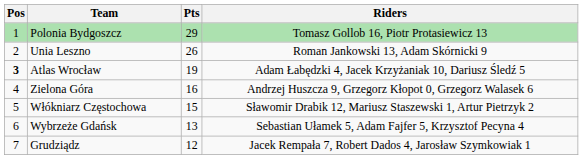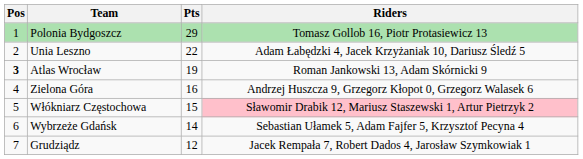 <table class="wikitable" style="font-size: 100%">
 <tr>
 <th width=20>Pos</th>
 <th width=200>Team</th>
 <th width=20>Pts</th>
 <th width=500>Riders</th>
 </tr>
 <tr align=center style="background:#ACE1AF;">
 <td>1</td>
 <td align="left">Polonia Bydgoszcz</td>
 <td>29</td>
 <td>Tomasz Gollob 16, Piotr Protasiewicz 13</td>
 </tr>
 <tr align=center>
 <td>2</td>
 <td align="left">Unia Leszno</td>
-<td>26</td>
-<td>Roman Jankowski 13, Adam Skórnicki 9</td>
+<td>22</td>
+<td>Adam Łabędzki 4, Jacek Krzyżaniak 10, Dariusz Śledź 5</td>
 </tr>
 <tr align=center>
 <td><strong>3</strong></td>
 <td align="left">Atlas Wrocław</td>
 <td>19</td>
-<td>Adam Łabędzki 4, Jacek Krzyżaniak 10, Dariusz Śledź 5</td>
+<td>Roman Jankowski 13, Adam Skórnicki 9</td>
 </tr>
 <tr align=center>
 <td>4</td>
 <td align="left">Zielona Góra</td>
 <td>16</td>
 <td>Andrzej Huszcza 9, Grzegorz Kłopot 0, Grzegorz Walasek 6</td>
 </tr>
 <tr align=center>
 <td>5</td>
 <td align="left">Włókniarz Częstochowa</td>
 <td>15</td>
-<td>Sławomir Drabik 12, Mariusz Staszewski 1, Artur Pietrzyk 2</td>
+<td style="background: pink;">Sławomir Drabik 12, Mariusz Staszewski 1, Artur Pietrzyk 2</td>
 </tr>
 <tr align=center>
 <td>6</td>
 <td align="left">Wybrzeże Gdańsk</td>
-<td>13</td>
+<td>14</td>
 <td>Sebastian Ułamek 5, Adam Fajfer 5, Krzysztof Pecyna 4</td>
 </tr>
 <tr align=center>
 <td>7</td>
 <td align="left">Grudziądz</td>
 <td>12</td>
 <td>Jacek Rempała 7, Robert Dados 4, Jarosław Szymkowiak 1</td>
 </tr>
 </table>
